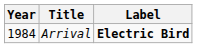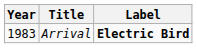 <table class="wikitable">
 <tr>
 <th>Year</th>
 <th>Title</th>
 <th>Label</th>
 </tr>
 <tr>
-<td align=center>1984</td>
+<td align=center>1983</td>
 <td><em>Arrival</em></td>
 <td align=center><strong>Electric Bird</strong></td>
 </tr>
 </table>
